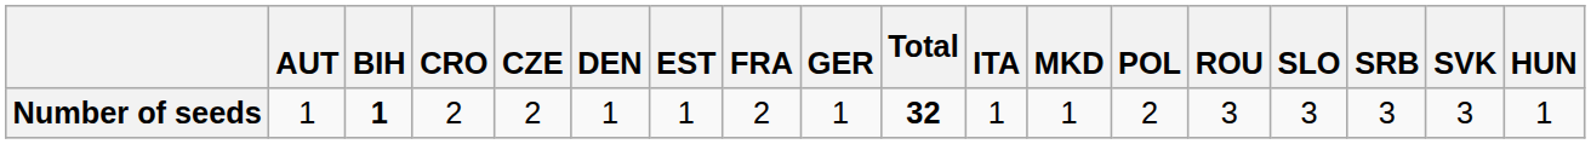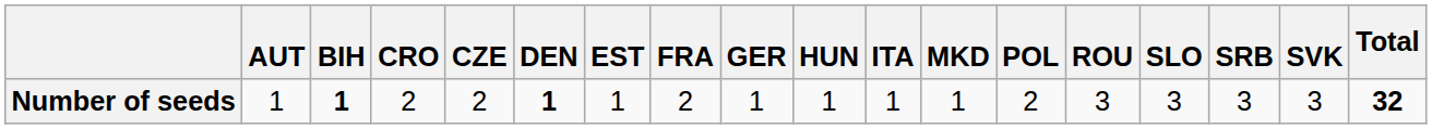 <table class="wikitable">
 <tr>
 <th></th>
 <th> <br>AUT</th>
 <th> <br>BIH</th>
 <th> <br>CRO</th>
 <th> <br>CZE</th>
 <th> <br>DEN</th>
 <th> <br>EST</th>
 <th> <br>FRA</th>
 <th> <br>GER</th>
-<th>Total</th>
+<th> <br>HUN</th>
 <th> <br>ITA</th>
 <th> <br>MKD</th>
 <th> <br>POL</th>
 <th> <br>ROU</th>
 <th> <br>SLO</th>
 <th> <br>SRB</th>
 <th> <br>SVK</th>
-<th> <br>HUN</th>
+<th>Total</th>
 </tr>
 <tr align="center">
 <th>Number of seeds</th>
 <td>1</td>
 <td><strong>1</strong></td>
 <td>2</td>
 <td>2</td>
-<td>1</td>
+<td><strong>1</strong></td>
 <td>1</td>
 <td>2</td>
 <td>1</td>
-<td><strong>32</strong></td>
+<td>1</td>
 <td>1</td>
 <td>1</td>
 <td>2</td>
 <td>3</td>
 <td>3</td>
 <td>3</td>
 <td>3</td>
-<td>1</td>
+<td><strong>32</strong></td>
 </tr>
 </table>
